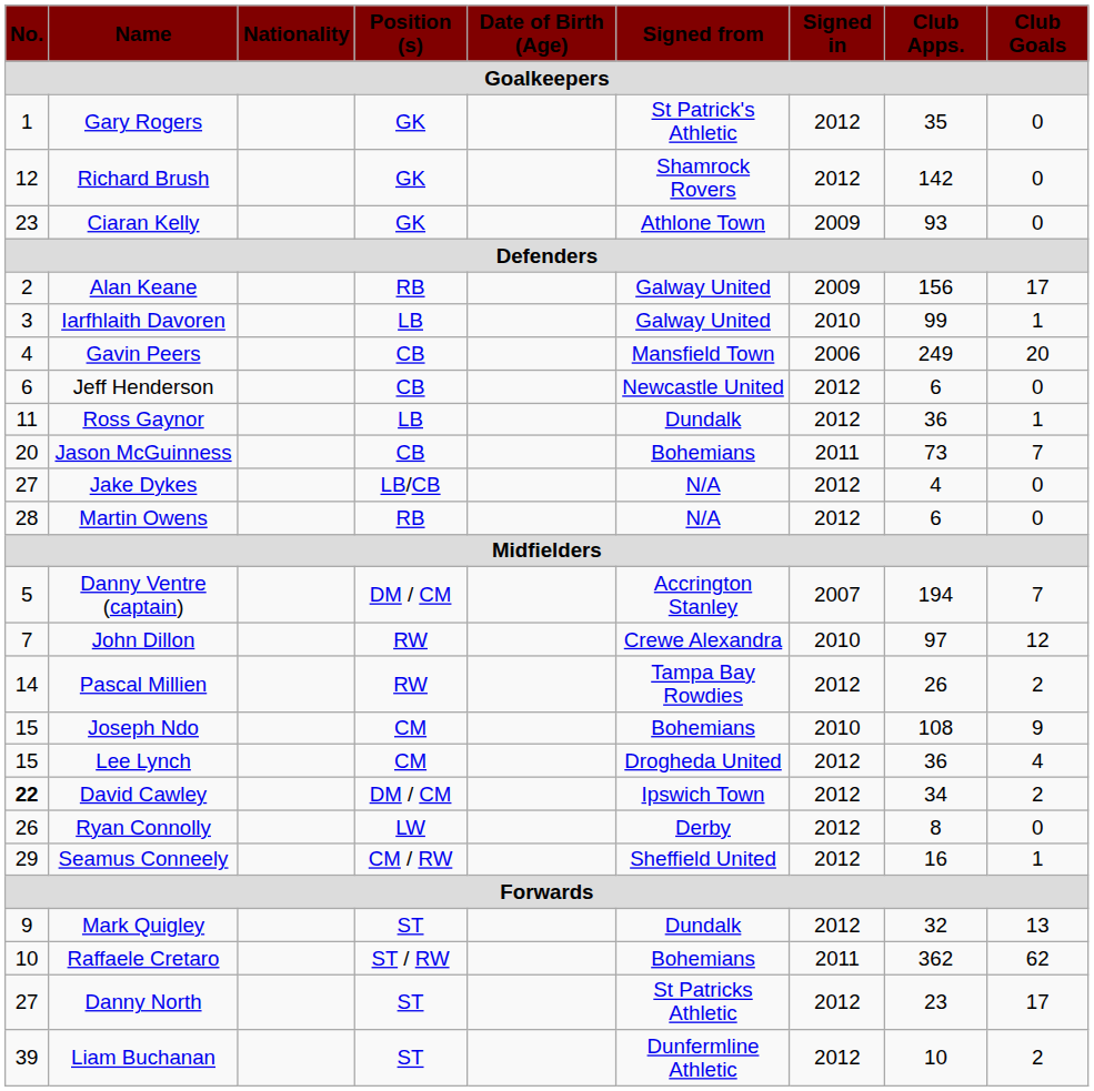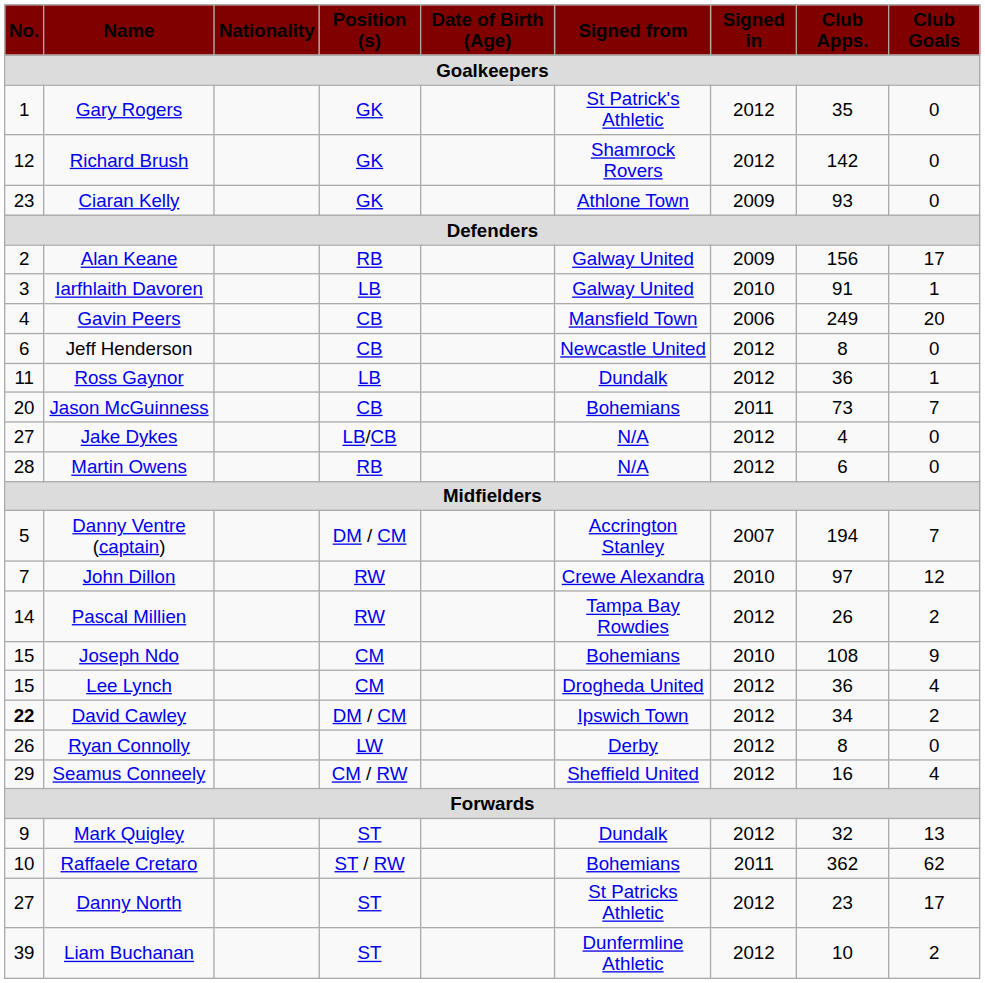 <table class="wikitable"  style="text-align:center; font-size:90%; width:85%;">
 <tr>
 <th style="background:maroon; text-align:center;">No.</th>
 <th style="background:maroon; text-align:center;">Name</th>
 <th style="background:maroon; text-align:center;">Nationality</th>
 <th style="background:maroon; text-align:center;">Position (s)</th>
 <th style="background:maroon; text-align:center;">Date of Birth (Age)</th>
 <th style="background:maroon; text-align:center;">Signed from</th>
 <th style="background:maroon; text-align:center;">Signed in</th>
 <th style="background:maroon; text-align:center;">Club Apps.</th>
 <th style="background:maroon; text-align:center;">Club Goals</th>
 </tr>
 <tr>
 <th colspan="10"  style="background:#dcdcdc; text-align:center;">Goalkeepers</th>
 </tr>
 <tr>
 <td>1</td>
 <td><a href='#'>Gary Rogers</a></td>
 <td></td>
 <td><a href='#'>GK</a></td>
 <td></td>
 <td> <a href='#'>St Patrick's Athletic</a></td>
 <td>2012</td>
 <td>35</td>
 <td>0</td>
 </tr>
 <tr>
 <td>12</td>
 <td><a href='#'>Richard Brush</a></td>
 <td></td>
 <td><a href='#'>GK</a></td>
 <td></td>
 <td> <a href='#'>Shamrock Rovers</a></td>
 <td>2012</td>
 <td>142</td>
 <td>0</td>
 </tr>
 <tr>
 <td>23</td>
 <td><a href='#'>Ciaran Kelly</a></td>
 <td></td>
 <td><a href='#'>GK</a></td>
 <td></td>
 <td> <a href='#'>Athlone Town</a></td>
 <td>2009</td>
 <td>93</td>
 <td>0</td>
 </tr>
 <tr>
 <th colspan="10"  style="background:#dcdcdc; text-align:center;">Defenders</th>
 </tr>
 <tr>
 <td>2</td>
 <td><a href='#'>Alan Keane</a></td>
 <td></td>
 <td><a href='#'>RB</a></td>
 <td></td>
 <td> <a href='#'>Galway United</a></td>
 <td>2009</td>
 <td>156</td>
 <td>17</td>
 </tr>
 <tr>
 <td>3</td>
 <td><a href='#'>Iarfhlaith Davoren</a></td>
 <td></td>
 <td><a href='#'>LB</a></td>
 <td></td>
 <td> <a href='#'>Galway United</a></td>
 <td>2010</td>
-<td>99</td>
+<td>91</td>
 <td>1</td>
 </tr>
 <tr>
 <td>4</td>
 <td><a href='#'>Gavin Peers</a></td>
 <td></td>
 <td><a href='#'>CB</a></td>
 <td></td>
 <td> <a href='#'>Mansfield Town</a></td>
 <td>2006</td>
 <td>249</td>
 <td>20</td>
 </tr>
 <tr>
 <td>6</td>
 <td>Jeff Henderson</td>
 <td></td>
 <td><a href='#'>CB</a></td>
 <td></td>
 <td> <a href='#'>Newcastle United</a></td>
 <td>2012</td>
-<td>6</td>
+<td>8</td>
 <td>0</td>
 </tr>
 <tr>
 <td>11</td>
 <td><a href='#'>Ross Gaynor</a></td>
 <td></td>
 <td><a href='#'>LB</a></td>
 <td></td>
 <td> <a href='#'>Dundalk</a></td>
 <td>2012</td>
 <td>36</td>
 <td>1</td>
 </tr>
 <tr>
 <td>20</td>
 <td><a href='#'>Jason McGuinness</a></td>
 <td></td>
 <td><a href='#'>CB</a></td>
 <td></td>
 <td> <a href='#'>Bohemians</a></td>
 <td>2011</td>
 <td>73</td>
 <td>7</td>
 </tr>
 <tr>
 <td>27</td>
 <td><a href='#'>Jake Dykes</a></td>
 <td></td>
 <td><a href='#'>LB</a>/<a href='#'>CB</a></td>
 <td></td>
 <td> <a href='#'>N/A</a></td>
 <td>2012</td>
 <td>4</td>
 <td>0</td>
 </tr>
 <tr>
 <td>28</td>
 <td><a href='#'>Martin Owens</a></td>
 <td></td>
 <td><a href='#'>RB</a></td>
 <td></td>
 <td> <a href='#'>N/A</a></td>
 <td>2012</td>
 <td>6</td>
 <td>0</td>
 </tr>
 <tr>
 <th colspan="10"  style="background:#dcdcdc; text-align:center;">Midfielders</th>
 </tr>
 <tr>
 <td>5</td>
 <td><a href='#'>Danny Ventre</a> (<a href='#'>captain</a>)</td>
 <td></td>
 <td><a href='#'>DM</a> / <a href='#'>CM</a></td>
 <td></td>
 <td> <a href='#'>Accrington Stanley</a></td>
 <td>2007</td>
 <td>194</td>
 <td>7</td>
 </tr>
 <tr>
 <td>7</td>
 <td><a href='#'>John Dillon</a></td>
 <td></td>
 <td><a href='#'>RW</a></td>
 <td></td>
 <td> <a href='#'>Crewe Alexandra</a></td>
 <td>2010</td>
 <td>97</td>
 <td>12</td>
 </tr>
 <tr>
 <td>14</td>
 <td><a href='#'>Pascal Millien</a></td>
 <td></td>
 <td><a href='#'>RW</a></td>
 <td></td>
 <td> <a href='#'>Tampa Bay Rowdies</a></td>
 <td>2012</td>
 <td>26</td>
 <td>2</td>
 </tr>
 <tr>
 <td>15</td>
 <td><a href='#'>Joseph Ndo</a></td>
 <td></td>
 <td><a href='#'>CM</a></td>
 <td></td>
 <td> <a href='#'>Bohemians</a></td>
 <td>2010</td>
 <td>108</td>
 <td>9</td>
 </tr>
 <tr>
 <td>15</td>
 <td><a href='#'>Lee Lynch</a></td>
 <td></td>
 <td><a href='#'>CM</a></td>
 <td></td>
 <td> <a href='#'>Drogheda United</a></td>
 <td>2012</td>
 <td>36</td>
 <td>4</td>
 </tr>
 <tr>
 <td><strong>22</strong></td>
 <td><a href='#'>David Cawley</a></td>
 <td></td>
 <td><a href='#'>DM</a> / <a href='#'>CM</a></td>
 <td></td>
 <td> <a href='#'>Ipswich Town</a></td>
 <td>2012</td>
 <td>34</td>
 <td>2</td>
 </tr>
 <tr>
 <td>26</td>
 <td><a href='#'>Ryan Connolly</a></td>
 <td></td>
 <td><a href='#'>LW</a></td>
 <td></td>
 <td> <a href='#'>Derby</a></td>
 <td>2012</td>
 <td>8</td>
 <td>0</td>
 </tr>
 <tr>
 <td>29</td>
 <td><a href='#'>Seamus Conneely</a></td>
 <td></td>
 <td><a href='#'>CM</a> / <a href='#'>RW</a></td>
 <td></td>
 <td> <a href='#'>Sheffield United</a></td>
 <td>2012</td>
 <td>16</td>
-<td>1</td>
+<td>4</td>
 </tr>
 <tr>
 <th colspan="10"  style="background:#dcdcdc; text-align:center;">Forwards</th>
 </tr>
 <tr>
 <td>9</td>
 <td><a href='#'>Mark Quigley</a></td>
 <td></td>
 <td><a href='#'>ST</a></td>
 <td></td>
 <td> <a href='#'>Dundalk</a></td>
 <td>2012</td>
 <td>32</td>
 <td>13</td>
 </tr>
 <tr>
 <td>10</td>
 <td><a href='#'>Raffaele Cretaro</a></td>
 <td></td>
 <td><a href='#'>ST</a> / <a href='#'>RW</a></td>
 <td></td>
 <td> <a href='#'>Bohemians</a></td>
 <td>2011</td>
 <td>362</td>
 <td>62</td>
 </tr>
 <tr>
 <td>27</td>
 <td><a href='#'>Danny North</a></td>
 <td></td>
 <td><a href='#'>ST</a></td>
 <td></td>
 <td> <a href='#'>St Patricks Athletic</a></td>
 <td>2012</td>
 <td>23</td>
 <td>17</td>
 </tr>
 <tr>
 <td>39</td>
 <td><a href='#'>Liam Buchanan</a></td>
 <td></td>
 <td><a href='#'>ST</a></td>
 <td></td>
 <td> <a href='#'>Dunfermline Athletic</a></td>
 <td>2012</td>
 <td>10</td>
 <td>2</td>
 </tr>
 </table>
